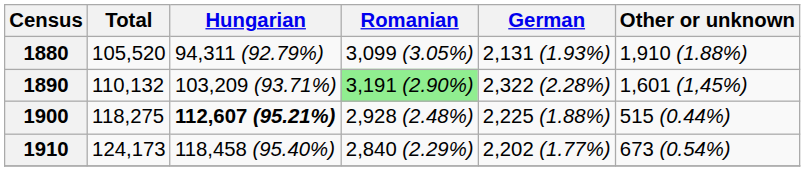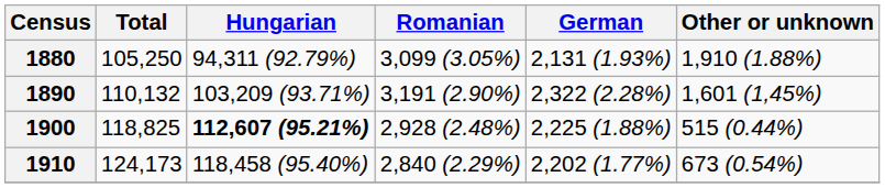 <table class="wikitable">
 <tr>
 <th>Census</th>
 <th>Total</th>
 <th><a href='#'>Hungarian</a></th>
 <th><a href='#'>Romanian</a></th>
 <th><a href='#'>German</a></th>
 <th>Other or unknown</th>
 </tr>
 <tr>
 <th>1880</th>
-<td>105,520</td>
+<td>105,250</td>
 <td>94,311 <em>(92.79%)</em></td>
 <td>3,099 <em>(3.05%)</em></td>
 <td>2,131 <em>(1.93%)</em></td>
 <td>1,910 <em>(1.88%)</em></td>
 </tr>
 <tr>
 <th>1890</th>
 <td>110,132</td>
 <td>103,209 <em>(93.71%)</em></td>
-<td style="background: lightgreen;">3,191 <em>(2.90%)</em></td>
+<td>3,191 <em>(2.90%)</em></td>
 <td>2,322 <em>(2.28%)</em></td>
 <td>1,601 <em>(1,45%)</em></td>
 </tr>
 <tr>
 <th>1900</th>
-<td>118,275</td>
+<td>118,825</td>
 <td><strong>112,607 <em>(95.21%)</em></strong></td>
 <td>2,928 <em>(2.48%)</em></td>
 <td>2,225 <em>(1.88%)</em></td>
 <td>515 <em>(0.44%)</em></td>
 </tr>
 <tr>
 <th>1910</th>
 <td>124,173</td>
 <td>118,458 <em>(95.40%)</em></td>
 <td>2,840 <em>(2.29%)</em></td>
 <td>2,202 <em>(1.77%)</em></td>
 <td>673 <em>(0.54%)</em></td>
 </tr>
 <tr>
 </tr>
 </table>
